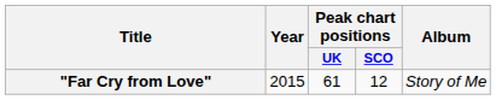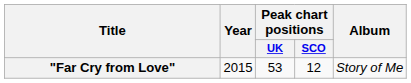 <table class="wikitable plainrowheaders" style="text-align:center;">
 <tr>
 <th scope="col" rowspan="2" style="width:16em;">Title</th>
 <th scope="col" rowspan="2" style="width:1em;">Year</th>
 <th scope="col" colspan="2">Peak chart positions</th>
 <th scope="col" rowspan="2">Album</th>
 </tr>
 <tr>
 <th scope="col" style="width:3em;font-size:85%;"><a href='#'>UK</a><br></th>
 <th scope="col" style="width:3em;font-size:85%;"><a href='#'>SCO</a><br></th>
 </tr>
 <tr>
 <th scope="row">"Far Cry from Love"</th>
 <td>2015</td>
-<td>61</td>
+<td>53</td>
 <td>12</td>
 <td><em>Story of Me</em></td>
 </tr>
 </table>
